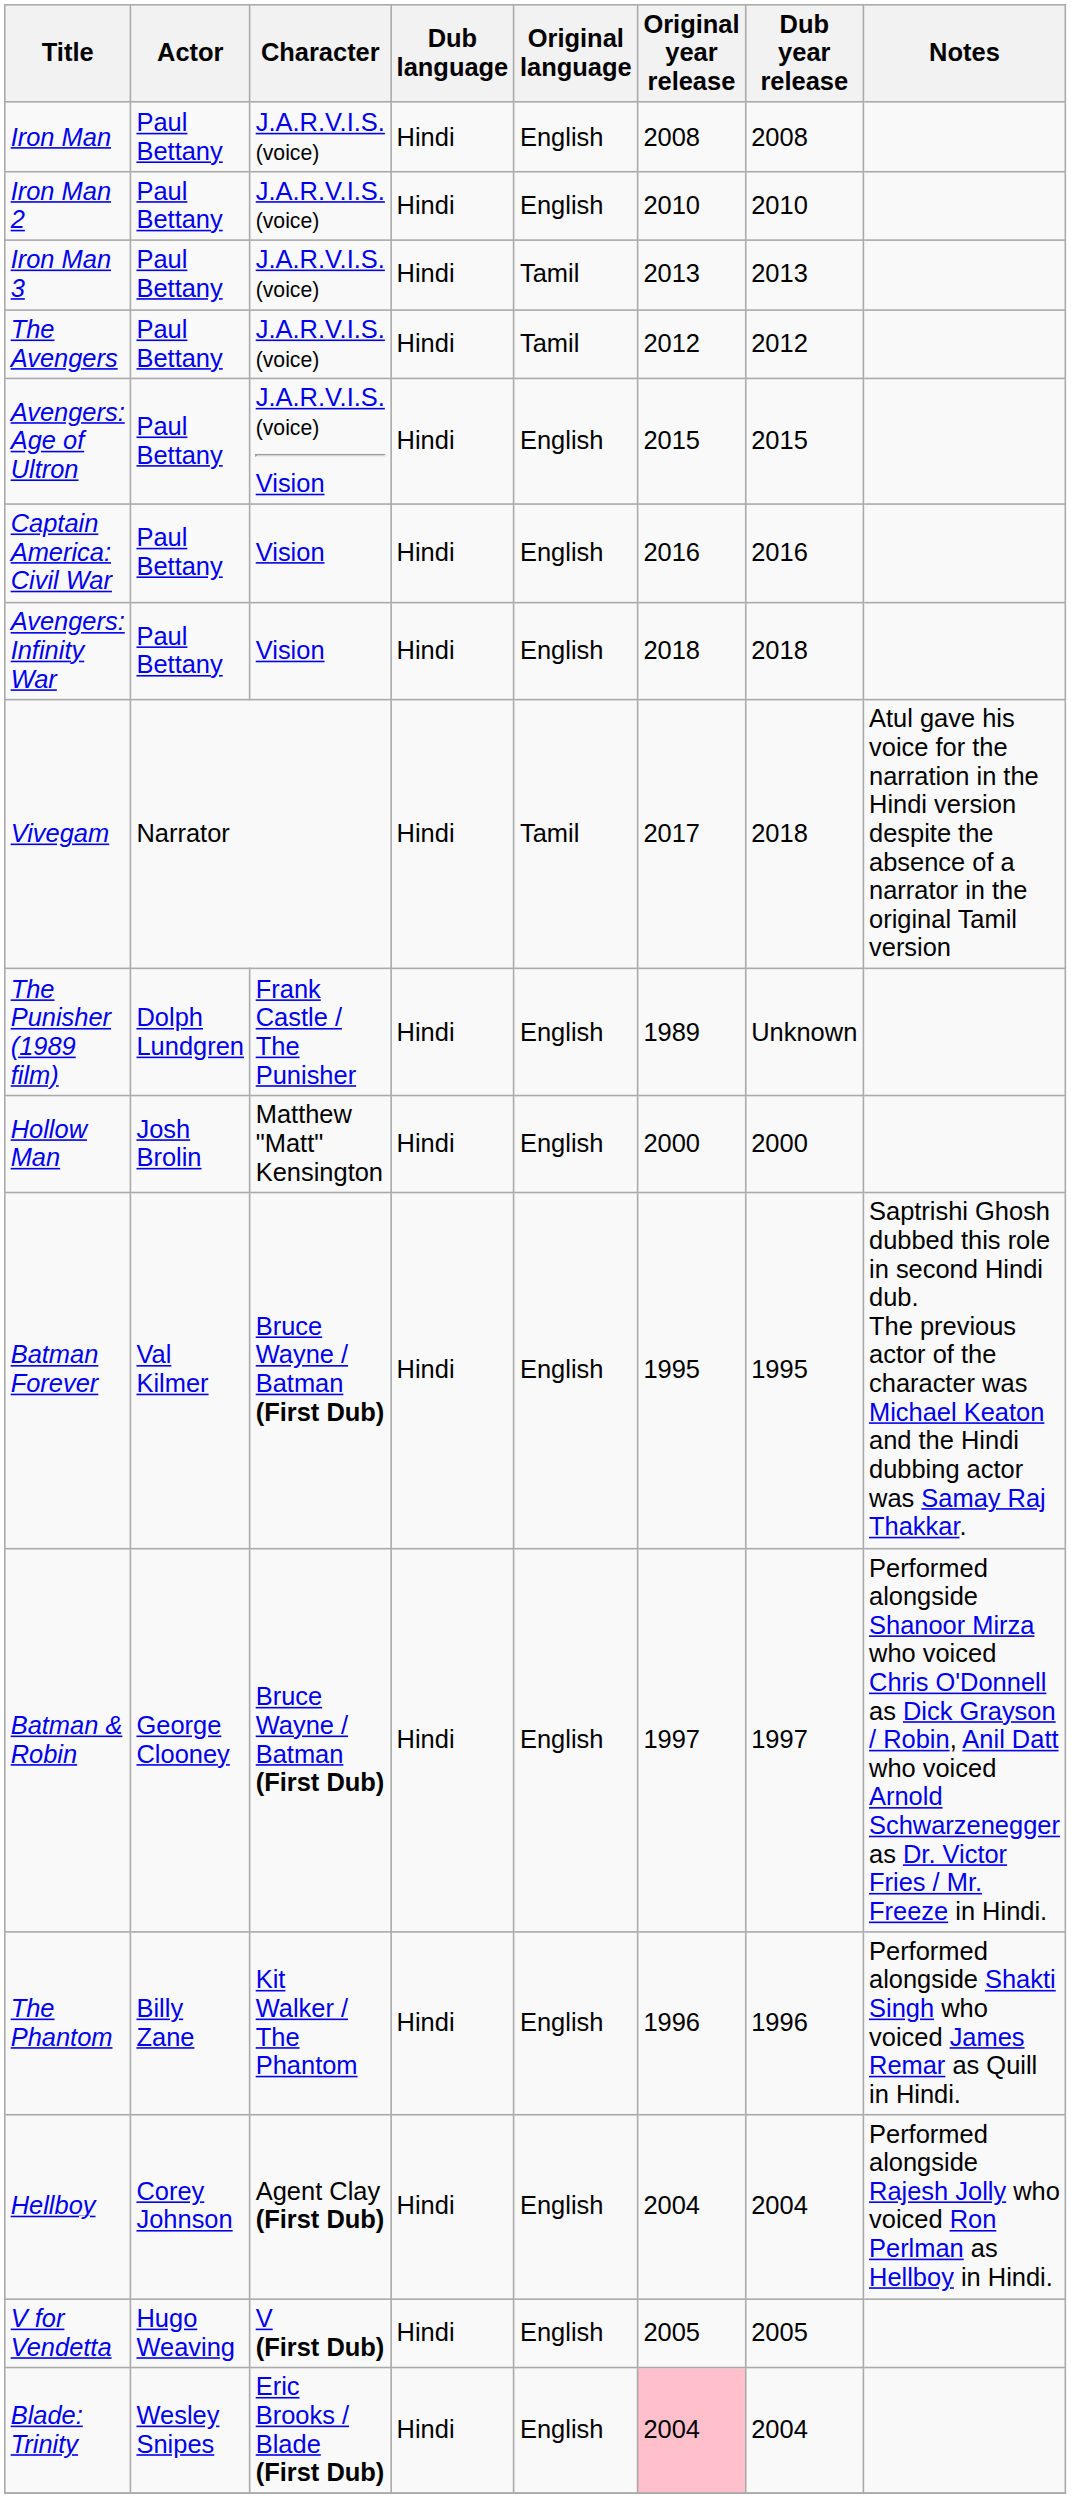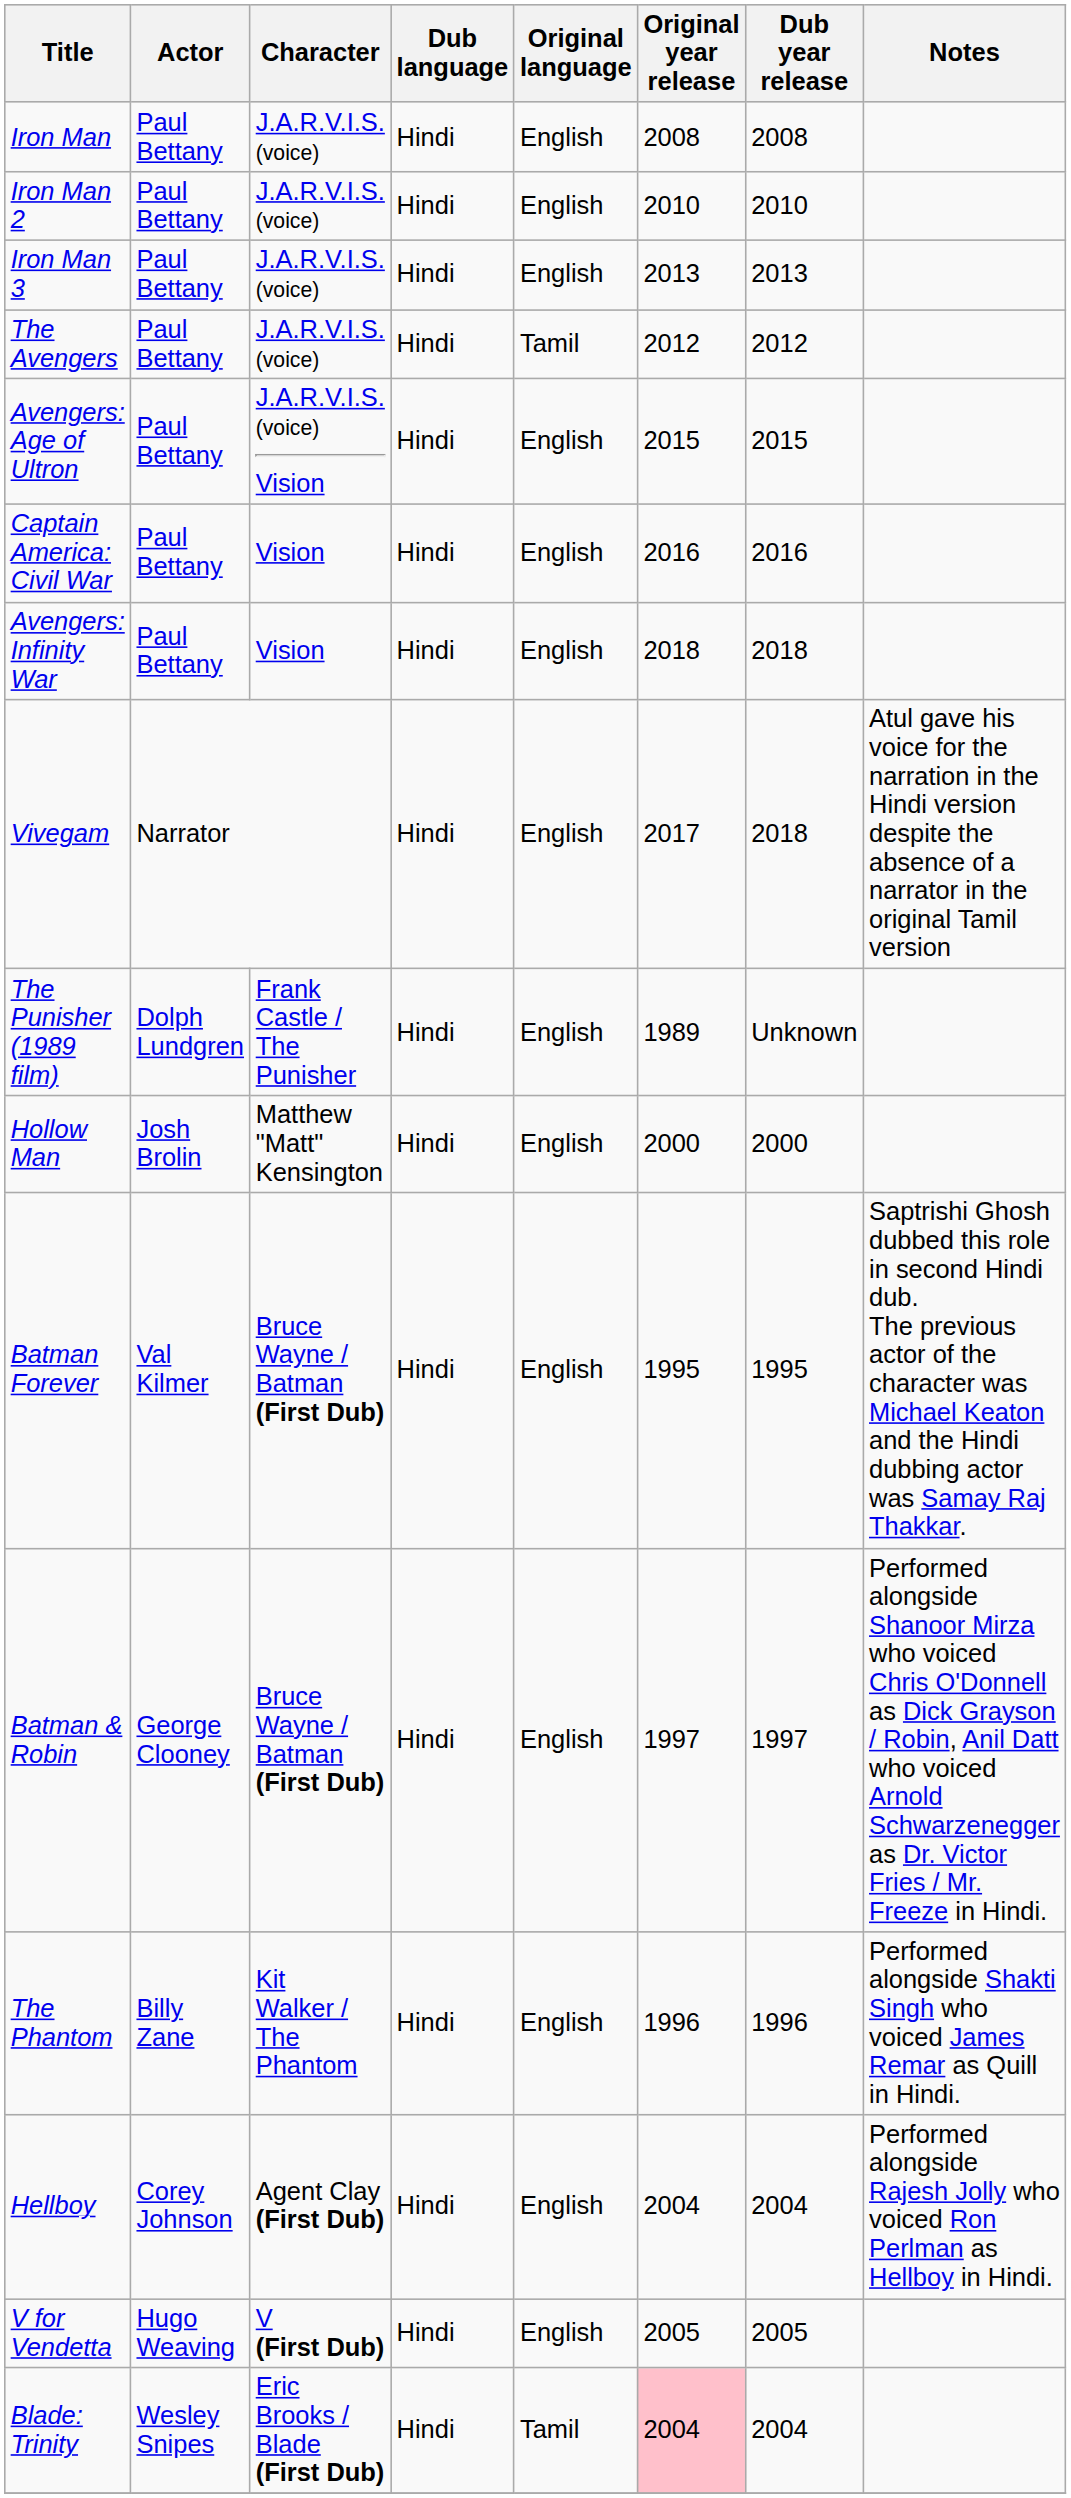 <table class="wikitable">
 <tr>
 <th>Title</th>
 <th>Actor</th>
 <th>Character</th>
 <th>Dub language</th>
 <th>Original language</th>
 <th>Original year release</th>
 <th>Dub year release</th>
 <th>Notes</th>
 </tr>
 <tr>
 <td><em><a href='#'>Iron Man</a></em></td>
 <td><a href='#'>Paul Bettany</a></td>
 <td><a href='#'>J.A.R.V.I.S.</a> <small>(voice)</small></td>
 <td>Hindi</td>
 <td>English</td>
 <td>2008</td>
 <td>2008</td>
 <td></td>
 </tr>
 <tr>
 <td><em><a href='#'>Iron Man 2</a></em></td>
 <td><a href='#'>Paul Bettany</a></td>
 <td><a href='#'>J.A.R.V.I.S.</a> <small>(voice)</small></td>
 <td>Hindi</td>
 <td>English</td>
 <td>2010</td>
 <td>2010</td>
 <td></td>
 </tr>
 <tr>
 <td><em><a href='#'>Iron Man 3</a></em></td>
 <td><a href='#'>Paul Bettany</a></td>
 <td><a href='#'>J.A.R.V.I.S.</a> <small>(voice)</small></td>
 <td>Hindi</td>
-<td>Tamil</td>
+<td>English</td>
 <td>2013</td>
 <td>2013</td>
 <td></td>
 </tr>
 <tr>
 <td><em><a href='#'>The Avengers</a></em></td>
 <td><a href='#'>Paul Bettany</a></td>
 <td><a href='#'>J.A.R.V.I.S.</a> <small>(voice)</small></td>
 <td>Hindi</td>
 <td>Tamil</td>
 <td>2012</td>
 <td>2012</td>
 <td></td>
 </tr>
 <tr>
 <td><em><a href='#'>Avengers: Age of Ultron</a></em></td>
 <td><a href='#'>Paul Bettany</a></td>
 <td><a href='#'>J.A.R.V.I.S.</a> <small>(voice)</small> <hr> <a href='#'>Vision</a></td>
 <td>Hindi</td>
 <td>English</td>
 <td>2015</td>
 <td>2015</td>
 <td></td>
 </tr>
 <tr>
 <td><em><a href='#'>Captain America: Civil War</a></em></td>
 <td><a href='#'>Paul Bettany</a></td>
 <td><a href='#'>Vision</a></td>
 <td>Hindi</td>
 <td>English</td>
 <td>2016</td>
 <td>2016</td>
 <td></td>
 </tr>
 <tr>
 <td><em><a href='#'>Avengers: Infinity War</a></em></td>
 <td><a href='#'>Paul Bettany</a></td>
 <td><a href='#'>Vision</a></td>
 <td>Hindi</td>
 <td>English</td>
 <td>2018</td>
 <td>2018</td>
 <td></td>
 </tr>
 <tr>
 <td><em><a href='#'>Vivegam</a></em></td>
 <td colspan="2">Narrator</td>
 <td>Hindi</td>
-<td>Tamil</td>
+<td>English</td>
 <td>2017</td>
 <td>2018</td>
 <td>Atul gave his voice for the narration in the Hindi version despite the absence of a narrator in the original Tamil version</td>
 </tr>
 <tr>
 <td><em><a href='#'>The Punisher (1989 film)</a></em></td>
 <td><a href='#'>Dolph Lundgren</a></td>
 <td><a href='#'>Frank Castle / The Punisher</a></td>
 <td>Hindi</td>
 <td>English</td>
 <td>1989</td>
 <td>Unknown</td>
 <td></td>
 </tr>
 <tr>
 <td><em><a href='#'>Hollow Man</a></em></td>
 <td><a href='#'>Josh Brolin</a></td>
 <td>Matthew "Matt" Kensington</td>
 <td>Hindi</td>
 <td>English</td>
 <td>2000</td>
 <td>2000</td>
 <td></td>
 </tr>
 <tr>
 <td><em><a href='#'>Batman Forever</a></em></td>
 <td><a href='#'>Val Kilmer</a></td>
 <td><a href='#'>Bruce Wayne / Batman</a> <strong>(First Dub)</strong></td>
 <td>Hindi</td>
 <td>English</td>
 <td>1995</td>
 <td>1995</td>
 <td>Saptrishi Ghosh dubbed this role in second Hindi dub.<br> The previous actor of the character was <a href='#'>Michael Keaton</a> and the Hindi dubbing actor was <a href='#'>Samay Raj Thakkar</a>.</td>
 </tr>
 <tr>
 <td><a href='#'><em>Batman & Robin</em></a></td>
 <td><a href='#'>George Clooney</a></td>
 <td><a href='#'>Bruce Wayne / Batman</a> <strong>(First Dub)</strong></td>
 <td>Hindi</td>
 <td>English</td>
 <td>1997</td>
 <td>1997</td>
 <td>Performed alongside <a href='#'>Shanoor Mirza</a> who voiced <a href='#'>Chris O'Donnell</a> as <a href='#'>Dick Grayson / Robin</a>, <a href='#'>Anil Datt</a> who voiced <a href='#'>Arnold Schwarzenegger</a> as <a href='#'>Dr. Victor Fries / Mr. Freeze</a> in Hindi.</td>
 </tr>
 <tr>
 <td><a href='#'><em>The Phantom</em></a></td>
 <td><a href='#'>Billy Zane</a></td>
 <td><a href='#'>Kit <br>Walker / The Phantom</a></td>
 <td>Hindi</td>
 <td>English</td>
 <td>1996</td>
 <td>1996</td>
 <td>Performed alongside <a href='#'>Shakti Singh</a> who voiced <a href='#'>James Remar</a> as Quill in Hindi.</td>
 </tr>
 <tr>
 <td><a href='#'><em>Hellboy</em></a></td>
 <td><a href='#'>Corey Johnson</a></td>
 <td>Agent Clay <strong>(First Dub)</strong></td>
 <td>Hindi</td>
 <td>English</td>
 <td>2004</td>
 <td>2004</td>
 <td>Performed alongside <a href='#'>Rajesh Jolly</a> who voiced <a href='#'>Ron Perlman</a> as <a href='#'>Hellboy</a> in Hindi.</td>
 </tr>
 <tr>
 <td><a href='#'><em>V for Vendetta</em></a></td>
 <td><a href='#'>Hugo Weaving</a></td>
 <td><a href='#'>V</a><br> <strong>(First Dub)</strong></td>
 <td>Hindi</td>
 <td>English</td>
 <td>2005</td>
 <td>2005</td>
 <td></td>
 </tr>
 <tr>
 <td><em><a href='#'>Blade: Trinity</a></em></td>
 <td><a href='#'>Wesley Snipes</a></td>
 <td><a href='#'>Eric Brooks / Blade</a> <strong>(First Dub)</strong></td>
 <td>Hindi</td>
-<td>English</td>
+<td>Tamil</td>
 <td style="background: pink;">2004</td>
 <td>2004</td>
 <td></td>
 </tr>
 <tr>
 </tr>
 </table>
